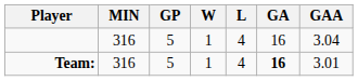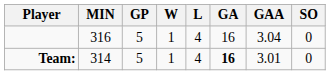 <table class="wikitable sortable" width="60%">
 <tr>
 <th bgcolor="#DDDDFF" width="10%">Player</th>
 <th width="3%" bgcolor="#DDDDFF" title="Minutes played">MIN</th>
 <th width="3%" bgcolor="#DDDDFF" title="Games played in">GP</th>
 <th width="3%" bgcolor="#DDDDFF" title="Wins">W</th>
 <th width="3%" bgcolor="#DDDDFF"title="Losses">L</th>
 <th width="3%" bgcolor="#DDDDFF" title="Goals against">GA</th>
 <th width="3%" bgcolor="#DDDDFF" title="Goals against average">GAA</th>
+<th width="3%" bgcolor="#DDDDFF" title="Shut-outs">SO</th>
 </tr>
 <tr align="center">
 <td align="right"></td>
 <td>316</td>
 <td>5</td>
 <td>1</td>
 <td>4</td>
 <td>16</td>
 <td>3.04</td>
+<td>0</td>
 </tr>
 <tr align="center">
 <td align="right"><strong>Team:</strong></td>
-<td>316</td>
+<td>314</td>
 <td>5</td>
 <td>1</td>
 <td>4</td>
 <td><strong>16</strong></td>
 <td>3.01</td>
+<td>0</td>
 </tr>
 </table>
